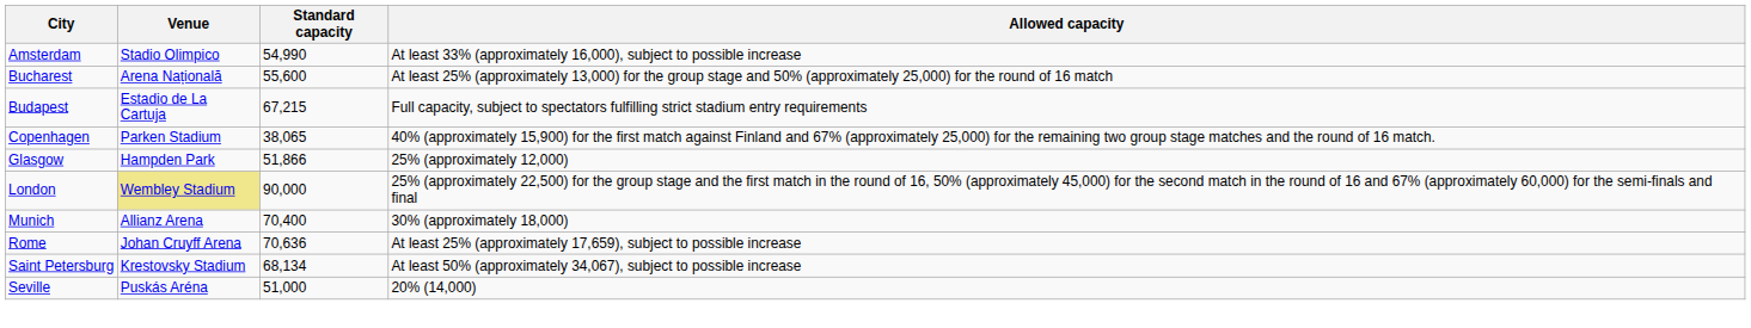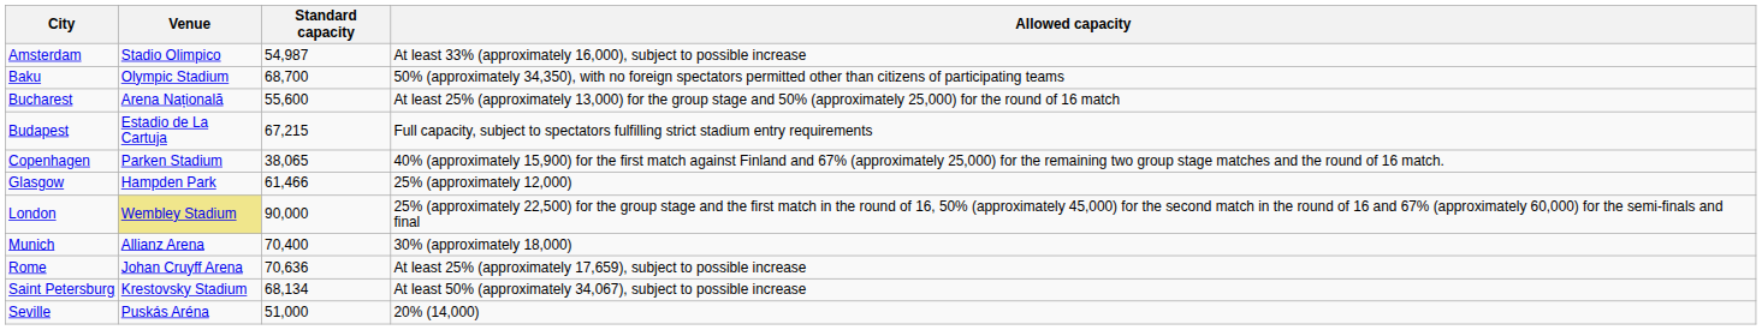 <table class="wikitable">
 <tr>
 <th>City</th>
 <th>Venue</th>
 <th>Standard capacity</th>
 <th>Allowed capacity</th>
 </tr>
 <tr>
 <td><a href='#'>Amsterdam</a></td>
 <td><a href='#'>Stadio Olimpico</a></td>
-<td>54,990</td>
+<td>54,987</td>
 <td>At least 33% (approximately 16,000), subject to possible increase</td>
+</tr>
+<tr>
+<td><a href='#'>Baku</a></td>
+<td><a href='#'>Olympic Stadium</a></td>
+<td>68,700</td>
+<td>50% (approximately 34,350), with no foreign spectators permitted other than citizens of participating teams</td>
 </tr>
 <tr>
 <td><a href='#'>Bucharest</a></td>
 <td><a href='#'>Arena Națională</a></td>
 <td>55,600</td>
 <td>At least 25% (approximately 13,000) for the group stage and 50% (approximately 25,000) for the round of 16 match</td>
 </tr>
 <tr>
 <td><a href='#'>Budapest</a></td>
 <td><a href='#'>Estadio de La Cartuja</a></td>
 <td>67,215</td>
 <td>Full capacity, subject to spectators fulfilling strict stadium entry requirements</td>
 </tr>
 <tr>
 <td><a href='#'>Copenhagen</a></td>
 <td><a href='#'>Parken Stadium</a></td>
 <td>38,065</td>
 <td>40% (approximately 15,900) for the first match against Finland and 67% (approximately 25,000) for the remaining two group stage matches and the round of 16 match.</td>
 </tr>
 <tr>
 <td><a href='#'>Glasgow</a></td>
 <td><a href='#'>Hampden Park</a></td>
-<td>51,866</td>
+<td>61,466</td>
 <td>25% (approximately 12,000)</td>
 </tr>
 <tr>
 <td><a href='#'>London</a></td>
 <td style="background: khaki;"><a href='#'>Wembley Stadium</a></td>
 <td>90,000</td>
 <td>25% (approximately 22,500) for the group stage and the first match in the round of 16, 50% (approximately 45,000) for the second match in the round of 16 and 67% (approximately 60,000) for the semi-finals and final</td>
 </tr>
 <tr>
 <td><a href='#'>Munich</a></td>
 <td><a href='#'>Allianz Arena</a></td>
 <td>70,400</td>
 <td>30% (approximately 18,000)</td>
 </tr>
 <tr>
 <td><a href='#'>Rome</a></td>
 <td><a href='#'>Johan Cruyff Arena</a></td>
 <td>70,636</td>
 <td>At least 25% (approximately 17,659), subject to possible increase</td>
 </tr>
 <tr>
 <td><a href='#'>Saint Petersburg</a></td>
 <td><a href='#'>Krestovsky Stadium</a></td>
 <td>68,134</td>
 <td>At least 50% (approximately 34,067), subject to possible increase</td>
 </tr>
 <tr>
 <td><a href='#'>Seville</a></td>
 <td><a href='#'>Puskás Aréna</a></td>
 <td>51,000</td>
 <td>20% (14,000)</td>
 </tr>
 </table>
